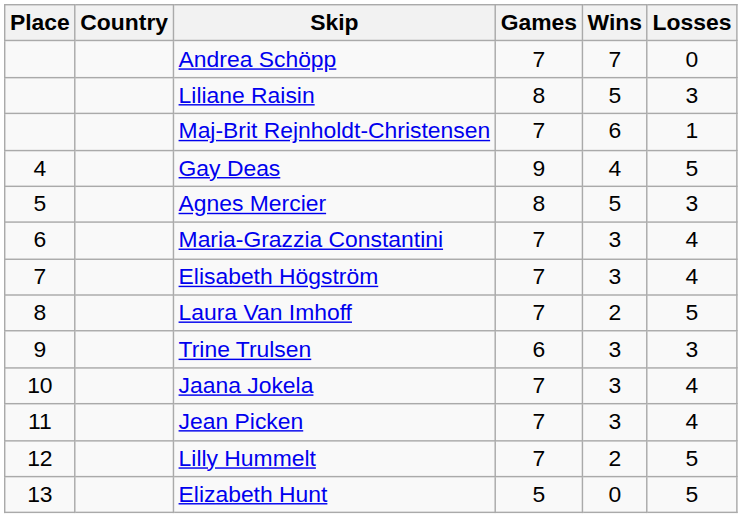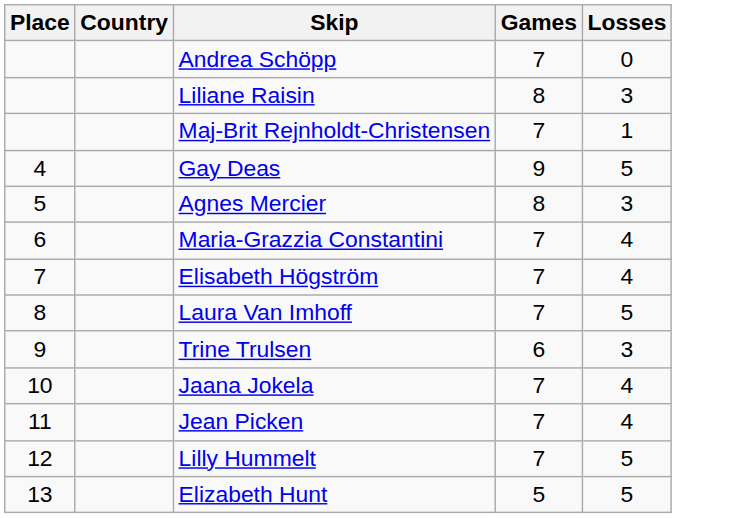 <table class="wikitable" style="text-align:center">
 <tr>
 <th>Place</th>
 <th>Country</th>
 <th>Skip</th>
 <th>Games</th>
-<th>Wins</th>
 <th>Losses</th>
 </tr>
 <tr>
 <td></td>
 <td align=left></td>
 <td align=left><a href='#'>Andrea Schöpp</a></td>
-<td>7</td>
 <td>7</td>
 <td>0</td>
 </tr>
 <tr>
 <td></td>
 <td align=left></td>
 <td align=left><a href='#'>Liliane Raisin</a></td>
 <td>8</td>
-<td>5</td>
 <td>3</td>
 </tr>
 <tr>
 <td></td>
 <td align=left></td>
 <td align=left><a href='#'>Maj-Brit Rejnholdt-Christensen</a></td>
 <td>7</td>
-<td>6</td>
 <td>1</td>
 </tr>
 <tr>
 <td>4</td>
 <td align=left></td>
 <td align=left><a href='#'>Gay Deas</a></td>
 <td>9</td>
-<td>4</td>
 <td>5</td>
 </tr>
 <tr>
 <td>5</td>
 <td align=left></td>
 <td align=left><a href='#'>Agnes Mercier</a></td>
 <td>8</td>
-<td>5</td>
 <td>3</td>
 </tr>
 <tr>
 <td>6</td>
 <td align=left></td>
 <td align=left><a href='#'>Maria-Grazzia Constantini</a></td>
 <td>7</td>
-<td>3</td>
 <td>4</td>
 </tr>
 <tr>
 <td>7</td>
 <td align=left></td>
 <td align=left><a href='#'>Elisabeth Högström</a></td>
 <td>7</td>
-<td>3</td>
 <td>4</td>
 </tr>
 <tr>
 <td>8</td>
 <td align=left></td>
 <td align=left><a href='#'>Laura Van Imhoff</a></td>
 <td>7</td>
-<td>2</td>
 <td>5</td>
 </tr>
 <tr>
 <td>9</td>
 <td align=left></td>
 <td align=left><a href='#'>Trine Trulsen</a></td>
 <td>6</td>
 <td>3</td>
-<td>3</td>
 </tr>
 <tr>
 <td>10</td>
 <td align=left></td>
 <td align=left><a href='#'>Jaana Jokela</a></td>
 <td>7</td>
-<td>3</td>
 <td>4</td>
 </tr>
 <tr>
 <td>11</td>
 <td align=left></td>
 <td align=left><a href='#'>Jean Picken</a></td>
 <td>7</td>
-<td>3</td>
 <td>4</td>
 </tr>
 <tr>
 <td>12</td>
 <td align=left></td>
 <td align=left><a href='#'>Lilly Hummelt</a></td>
 <td>7</td>
-<td>2</td>
 <td>5</td>
 </tr>
 <tr>
 <td>13</td>
 <td align=left></td>
 <td align=left><a href='#'>Elizabeth Hunt</a></td>
 <td>5</td>
-<td>0</td>
 <td>5</td>
 </tr>
 </table>
